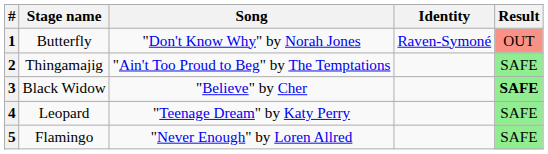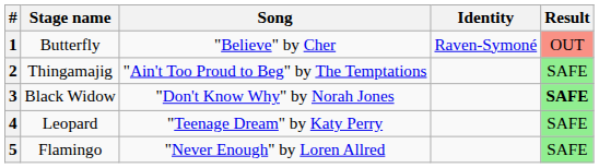 <table class="wikitable plainrowheaders" style="text-align: center;">
 <tr>
 <th>#</th>
 <th>Stage name</th>
 <th>Song</th>
 <th>Identity</th>
 <th>Result</th>
 </tr>
 <tr>
 <th>1</th>
 <td>Butterfly</td>
-<td>"<a href='#'>Don't Know Why</a>" by <a href='#'>Norah Jones</a></td>
+<td>"<a href='#'>Believe</a>" by <a href='#'>Cher</a></td>
 <td><a href='#'>Raven-Symoné</a></td>
 <td bgcolor=#F99185>OUT</td>
 </tr>
 <tr>
 <th>2</th>
 <td>Thingamajig</td>
 <td>"<a href='#'>Ain't Too Proud to Beg</a>" by <a href='#'>The Temptations</a></td>
 <td></td>
 <td bgcolor=lightgreen>SAFE</td>
 </tr>
 <tr>
 <th>3</th>
 <td>Black Widow</td>
-<td>"<a href='#'>Believe</a>" by <a href='#'>Cher</a></td>
+<td>"<a href='#'>Don't Know Why</a>" by <a href='#'>Norah Jones</a></td>
 <td></td>
 <td bgcolor=lightgreen><strong>SAFE</strong></td>
 </tr>
 <tr>
 <th>4</th>
 <td>Leopard</td>
 <td>"<a href='#'>Teenage Dream</a>" by <a href='#'>Katy Perry</a></td>
 <td></td>
 <td bgcolor=lightgreen>SAFE</td>
 </tr>
 <tr>
 <th>5</th>
 <td>Flamingo</td>
 <td>"<a href='#'>Never Enough</a>" by <a href='#'>Loren Allred</a></td>
 <td></td>
 <td bgcolor=lightgreen>SAFE</td>
 </tr>
 </table>
